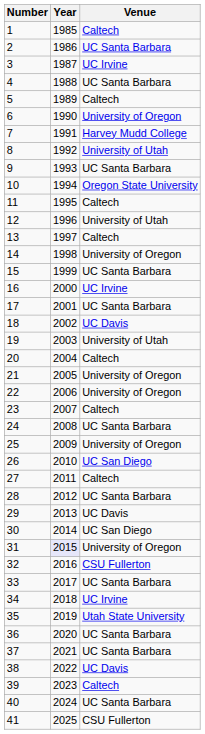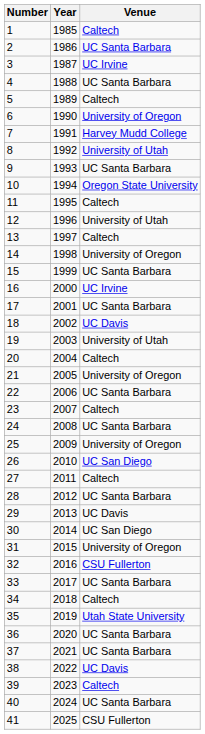 <table class="wikitable sortable">
 <tr>
 <th>Number</th>
 <th>Year</th>
 <th>Venue</th>
 </tr>
 <tr>
 <td>1</td>
 <td>1985</td>
 <td><a href='#'>Caltech</a></td>
 </tr>
 <tr>
 <td>2</td>
 <td>1986</td>
 <td><a href='#'>UC Santa Barbara</a></td>
 </tr>
 <tr>
 <td>3</td>
 <td>1987</td>
 <td><a href='#'>UC Irvine</a></td>
 </tr>
 <tr>
 <td>4</td>
 <td>1988</td>
 <td>UC Santa Barbara</td>
 </tr>
 <tr>
 <td>5</td>
 <td>1989</td>
 <td>Caltech</td>
 </tr>
 <tr>
 <td>6</td>
 <td>1990</td>
 <td><a href='#'>University of Oregon</a></td>
 </tr>
 <tr>
 <td>7</td>
 <td>1991</td>
 <td><a href='#'>Harvey Mudd College</a></td>
 </tr>
 <tr>
 <td>8</td>
 <td>1992</td>
 <td><a href='#'>University of Utah</a></td>
 </tr>
 <tr>
 <td>9</td>
 <td>1993</td>
 <td>UC Santa Barbara</td>
 </tr>
 <tr>
 <td>10</td>
 <td>1994</td>
 <td><a href='#'>Oregon State University</a></td>
 </tr>
 <tr>
 <td>11</td>
 <td>1995</td>
 <td>Caltech</td>
 </tr>
 <tr>
 <td>12</td>
 <td>1996</td>
 <td>University of Utah</td>
 </tr>
 <tr>
 <td>13</td>
 <td>1997</td>
 <td>Caltech</td>
 </tr>
 <tr>
 <td>14</td>
 <td>1998</td>
 <td>University of Oregon</td>
 </tr>
 <tr>
 <td>15</td>
 <td>1999</td>
 <td>UC Santa Barbara</td>
 </tr>
 <tr>
 <td>16</td>
 <td>2000</td>
 <td><a href='#'>UC Irvine</a></td>
 </tr>
 <tr>
 <td>17</td>
 <td>2001</td>
 <td>UC Santa Barbara</td>
 </tr>
 <tr>
 <td>18</td>
 <td>2002</td>
 <td><a href='#'>UC Davis</a></td>
 </tr>
 <tr>
 <td>19</td>
 <td>2003</td>
 <td>University of Utah</td>
 </tr>
 <tr>
 <td>20</td>
 <td>2004</td>
 <td>Caltech</td>
 </tr>
 <tr>
 <td>21</td>
 <td>2005</td>
 <td>University of Oregon</td>
 </tr>
 <tr>
 <td>22</td>
 <td>2006</td>
-<td>University of Oregon</td>
+<td>UC Santa Barbara</td>
 </tr>
 <tr>
 <td>23</td>
 <td>2007</td>
 <td>Caltech</td>
 </tr>
 <tr>
 <td>24</td>
 <td>2008</td>
 <td>UC Santa Barbara</td>
 </tr>
 <tr>
 <td>25</td>
 <td>2009</td>
 <td>University of Oregon</td>
 </tr>
 <tr>
 <td>26</td>
 <td>2010</td>
 <td><a href='#'>UC San Diego</a></td>
 </tr>
 <tr>
 <td>27</td>
 <td>2011</td>
 <td>Caltech</td>
 </tr>
 <tr>
 <td>28</td>
 <td>2012</td>
 <td>UC Santa Barbara</td>
 </tr>
 <tr>
 <td>29</td>
 <td>2013</td>
 <td>UC Davis</td>
 </tr>
 <tr>
 <td>30</td>
 <td>2014</td>
 <td>UC San Diego</td>
 </tr>
 <tr>
 <td>31</td>
-<td style="background: lavender;">2015</td>
+<td>2015</td>
 <td>University of Oregon</td>
 </tr>
 <tr>
 <td>32</td>
 <td>2016</td>
 <td><a href='#'>CSU Fullerton</a></td>
 </tr>
 <tr>
 <td>33</td>
 <td>2017</td>
 <td>UC Santa Barbara</td>
 </tr>
 <tr>
 <td>34</td>
 <td>2018</td>
-<td><a href='#'>UC Irvine</a></td>
+<td>Caltech</td>
 </tr>
 <tr>
 <td>35</td>
 <td>2019</td>
 <td><a href='#'>Utah State University</a></td>
 </tr>
 <tr>
 <td>36</td>
 <td>2020</td>
 <td>UC Santa Barbara</td>
 </tr>
 <tr>
 <td>37</td>
 <td>2021</td>
 <td>UC Santa Barbara</td>
 </tr>
 <tr>
 <td>38</td>
 <td>2022</td>
 <td><a href='#'>UC Davis</a></td>
 </tr>
 <tr>
 <td>39</td>
 <td>2023</td>
 <td><a href='#'>Caltech</a> </td>
 </tr>
 <tr>
 <td>40</td>
 <td>2024</td>
 <td>UC Santa Barbara </td>
 </tr>
 <tr>
 <td>41</td>
 <td>2025</td>
 <td>CSU Fullerton </td>
 </tr>
 </table>
